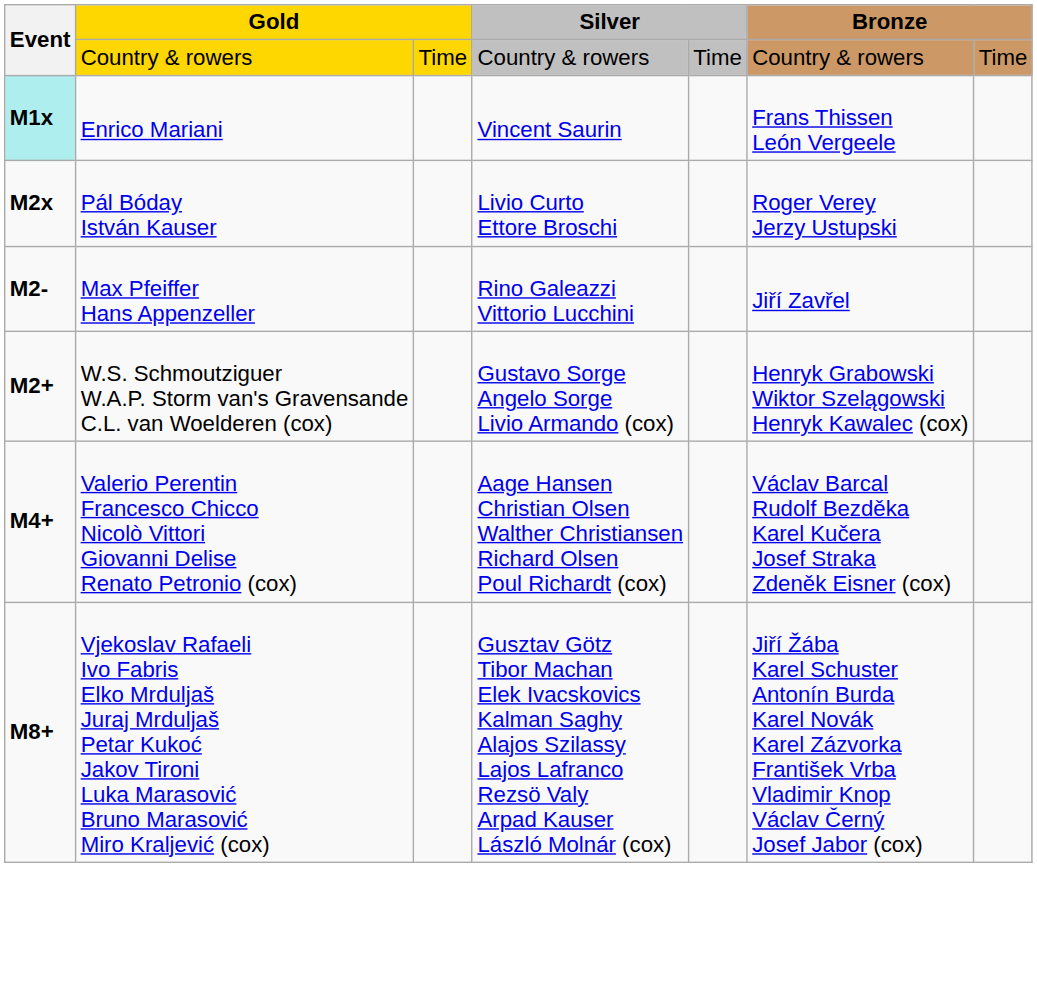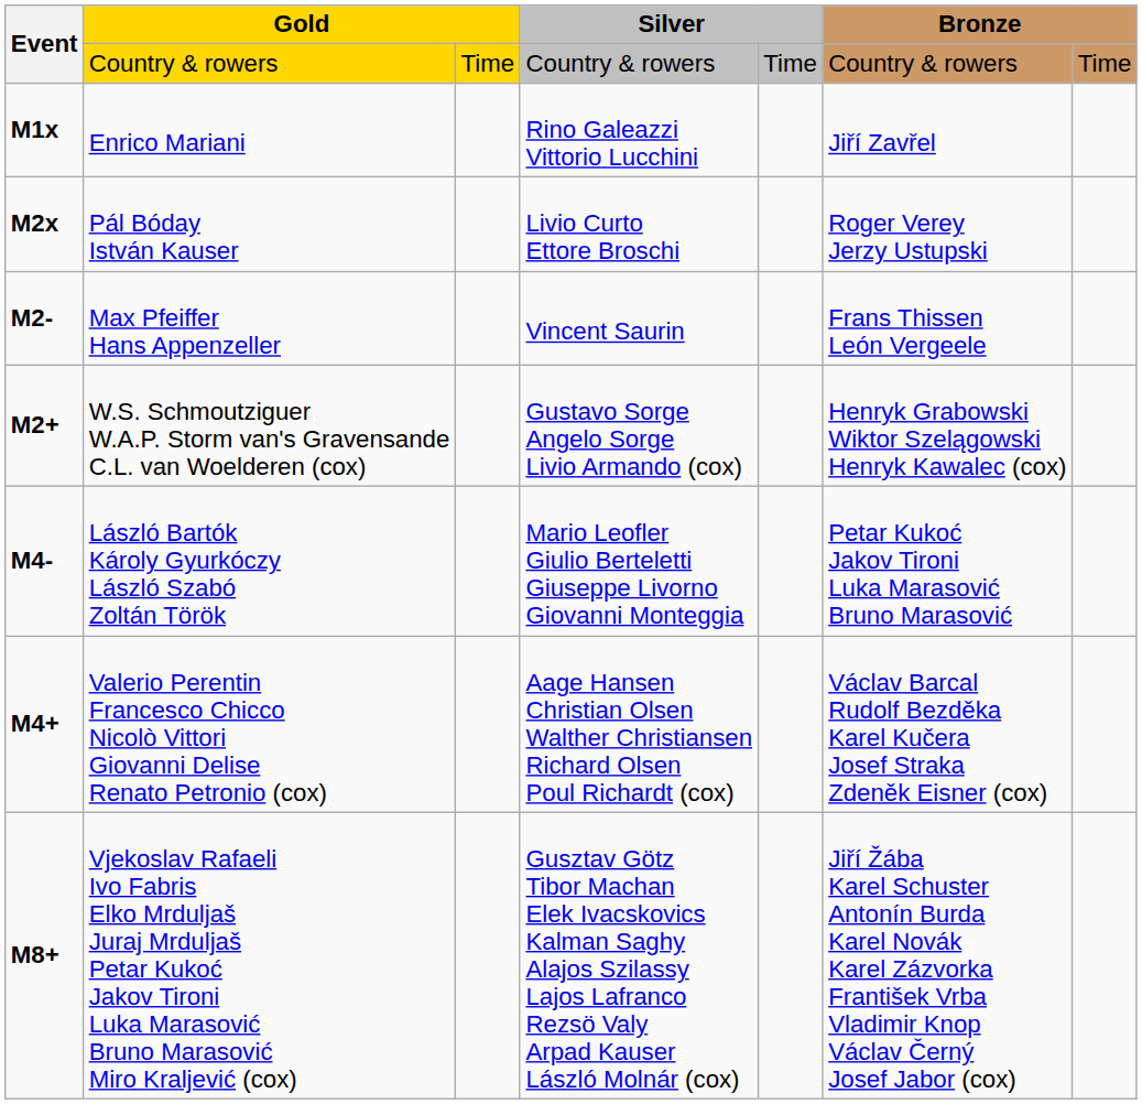 <table class="wikitable">
 <tr>
 <th rowspan="2">Event</th>
 <th colspan="2" style="background:gold;">Gold</th>
 <th colspan="2" style="background:silver;">Silver</th>
 <th colspan="2" style="background:#c96;">Bronze</th>
 </tr>
 <tr>
 <td style="background:gold;">Country & rowers</td>
 <td style="background:gold;">Time</td>
 <td style="background:silver;">Country & rowers</td>
 <td style="background:silver;">Time</td>
 <td style="background:#c96;">Country & rowers</td>
 <td style="background:#c96;">Time</td>
 </tr>
 <tr>
-<td style="background: paleturquoise;"><strong>M1x</strong></td>
+<td><strong>M1x</strong></td>
 <td> <br> <a href='#'>Enrico Mariani</a></td>
 <td></td>
-<td> <br> <a href='#'>Vincent Saurin</a></td>
+<td> <br> <a href='#'>Rino Galeazzi</a> <br> <a href='#'>Vittorio Lucchini</a></td>
 <td></td>
-<td> <br> <a href='#'>Frans Thissen</a> <br> <a href='#'>León Vergeele</a></td>
+<td> <br> <a href='#'>Jiří Zavřel</a></td>
 <td></td>
 </tr>
 <tr>
 <td><strong>M2x</strong></td>
 <td> <br> <a href='#'>Pál Bóday</a> <br> <a href='#'>István Kauser</a></td>
 <td></td>
 <td> <br> <a href='#'>Livio Curto</a> <br> <a href='#'>Ettore Broschi</a></td>
 <td></td>
 <td> <br> <a href='#'>Roger Verey</a> <br> <a href='#'>Jerzy Ustupski</a></td>
 <td></td>
 </tr>
 <tr>
 <td><strong>M2-</strong></td>
 <td> <br> <a href='#'>Max Pfeiffer</a> <br> <a href='#'>Hans Appenzeller</a></td>
 <td></td>
-<td> <br> <a href='#'>Rino Galeazzi</a> <br> <a href='#'>Vittorio Lucchini</a></td>
+<td> <br> <a href='#'>Vincent Saurin</a></td>
 <td></td>
-<td> <br> <a href='#'>Jiří Zavřel</a></td>
+<td> <br> <a href='#'>Frans Thissen</a> <br> <a href='#'>León Vergeele</a></td>
 <td></td>
 </tr>
 <tr>
 <td><strong>M2+</strong></td>
 <td> <br> W.S. Schmoutziguer <br> W.A.P. Storm van's Gravensande <br> C.L. van Woelderen (cox)</td>
 <td></td>
 <td> <br> <a href='#'>Gustavo Sorge</a> <br> <a href='#'>Angelo Sorge</a> <br> <a href='#'>Livio Armando</a> (cox)</td>
 <td></td>
 <td> <br> <a href='#'>Henryk Grabowski</a> <br> <a href='#'>Wiktor Szelągowski</a> <br> <a href='#'>Henryk Kawalec</a> (cox)</td>
+<td></td>
+</tr>
+<tr>
+<td><strong>M4-</strong></td>
+<td> <br> <a href='#'>László Bartók</a> <br> <a href='#'>Károly Gyurkóczy</a> <br> <a href='#'>László Szabó</a> <br> <a href='#'>Zoltán Török</a></td>
+<td></td>
+<td> <br> <a href='#'>Mario Leofler</a> <br> <a href='#'>Giulio Berteletti</a> <br> <a href='#'>Giuseppe Livorno</a> <br> <a href='#'>Giovanni Monteggia</a></td>
+<td></td>
+<td> <br> <a href='#'>Petar Kukoć</a> <br> <a href='#'>Jakov Tironi</a> <br> <a href='#'>Luka Marasović</a> <br> <a href='#'>Bruno Marasović</a></td>
 <td></td>
 </tr>
 <tr>
 <td><strong>M4+</strong></td>
 <td> <br> <a href='#'>Valerio Perentin</a> <br> <a href='#'>Francesco Chicco</a> <br> <a href='#'>Nicolò Vittori</a> <br> <a href='#'>Giovanni Delise</a> <br> <a href='#'>Renato Petronio</a> (cox)</td>
 <td></td>
 <td> <br> <a href='#'>Aage Hansen</a> <br> <a href='#'>Christian Olsen</a> <br> <a href='#'>Walther Christiansen</a> <br> <a href='#'>Richard Olsen</a> <br> <a href='#'>Poul Richardt</a> (cox)</td>
 <td></td>
 <td> <br> <a href='#'>Václav Barcal</a> <br> <a href='#'>Rudolf Bezděka</a> <br> <a href='#'>Karel Kučera</a> <br> <a href='#'>Josef Straka</a> <br> <a href='#'>Zdeněk Eisner</a> (cox)</td>
 <td></td>
 </tr>
 <tr>
 <td><strong>M8+</strong></td>
 <td> <br> <a href='#'>Vjekoslav Rafaeli</a> <br> <a href='#'>Ivo Fabris</a> <br> <a href='#'>Elko Mrduljaš</a> <br> <a href='#'>Juraj Mrduljaš</a> <br> <a href='#'>Petar Kukoć</a> <br> <a href='#'>Jakov Tironi</a> <br> <a href='#'>Luka Marasović</a> <br> <a href='#'>Bruno Marasović</a> <br> <a href='#'>Miro Kraljević</a> (cox)</td>
 <td></td>
 <td> <br> <a href='#'>Gusztav Götz</a> <br> <a href='#'>Tibor Machan</a> <br> <a href='#'>Elek Ivacskovics</a> <br> <a href='#'>Kalman Saghy</a> <br> <a href='#'>Alajos Szilassy</a> <br> <a href='#'>Lajos Lafranco</a> <br> <a href='#'>Rezsö Valy</a> <br> <a href='#'>Arpad Kauser</a> <br> <a href='#'>László Molnár</a> (cox)</td>
 <td></td>
 <td> <br> <a href='#'>Jiří Žába</a> <br> <a href='#'>Karel Schuster</a> <br> <a href='#'>Antonín Burda</a> <br> <a href='#'>Karel Novák</a> <br> <a href='#'>Karel Zázvorka</a> <br> <a href='#'>František Vrba</a> <br> <a href='#'>Vladimir Knop</a> <br> <a href='#'>Václav Černý</a> <br> <a href='#'>Josef Jabor</a> (cox)</td>
 <td></td>
 </tr>
 </table>
